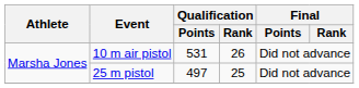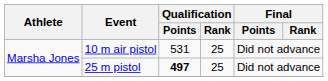 <table class=wikitable style=font-size:90%;text-align:center>
 <tr>
 <th rowspan=2>Athlete</th>
 <th rowspan=2>Event</th>
 <th colspan=2>Qualification</th>
 <th colspan=2>Final</th>
 </tr>
 <tr style=font-size:95%>
 <th>Points</th>
 <th>Rank</th>
 <th>Points</th>
 <th>Rank</th>
 </tr>
 <tr>
 <td style="text-align:left" rowspan=2><a href='#'>Marsha Jones</a></td>
 <td style="text-align:left"><a href='#'>10 m air pistol</a></td>
 <td>531</td>
-<td>26</td>
+<td>25</td>
 <td colspan=2>Did not advance</td>
 </tr>
 <tr>
 <td style="text-align:left"><a href='#'>25 m pistol</a></td>
-<td>497</td>
+<td><strong>497</strong></td>
 <td>25</td>
 <td colspan=2>Did not advance</td>
 </tr>
 <tr>
 </tr>
 </table>
